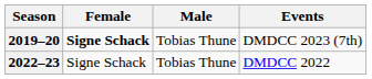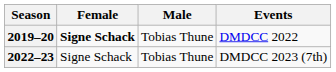 <table class="wikitable">
 <tr>
 <th scope="col">Season</th>
 <th scope="col">Female</th>
 <th scope="col">Male</th>
 <th scope="col">Events</th>
 </tr>
 <tr>
 <th scope="row">2019–20</th>
 <td><strong>Signe Schack</strong></td>
 <td>Tobias Thune</td>
-<td>DMDCC 2023 (7th)</td>
+<td><a href='#'>DMDCC</a> 2022 </td>
 </tr>
 <tr>
 <th scope="row">2022–23</th>
 <td>Signe Schack</td>
 <td>Tobias Thune</td>
-<td><a href='#'>DMDCC</a> 2022 </td>
+<td>DMDCC 2023 (7th)</td>
 </tr>
 </table>
